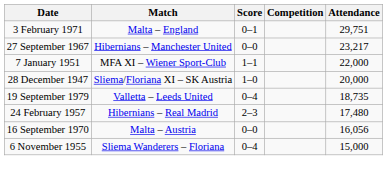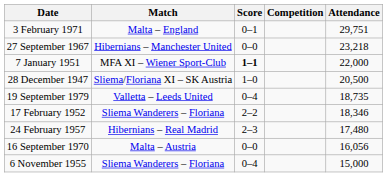 <table class="wikitable" style="text-align: center;">
 <tr>
 <th>Date</th>
 <th>Match</th>
 <th>Score</th>
 <th>Competition</th>
 <th>Attendance</th>
 </tr>
 <tr>
 <td>3 February 1971</td>
 <td><a href='#'>Malta</a> – <a href='#'>England</a></td>
 <td>0–1</td>
 <td></td>
 <td>29,751</td>
 </tr>
 <tr>
 <td>27 September 1967</td>
 <td><a href='#'>Hibernians</a> – <a href='#'>Manchester United</a></td>
 <td>0–0</td>
 <td></td>
-<td>23,217</td>
+<td>23,218</td>
 </tr>
 <tr>
 <td>7 January 1951</td>
 <td>MFA XI – <a href='#'>Wiener Sport-Club</a></td>
-<td>1–1</td>
+<td><strong>1–1</strong></td>
 <td></td>
 <td>22,000</td>
 </tr>
 <tr>
 <td>28 December 1947</td>
 <td><a href='#'>Sliema</a>/<a href='#'>Floriana</a> XI – SK Austria</td>
 <td>1–0</td>
 <td></td>
-<td>20,000</td>
+<td>20,500</td>
 </tr>
 <tr>
 <td>19 September 1979</td>
 <td><a href='#'>Valletta</a> – <a href='#'>Leeds United</a></td>
 <td>0–4</td>
 <td></td>
 <td>18,735</td>
+</tr>
+<tr>
+<td>17 February 1952</td>
+<td><a href='#'>Sliema Wanderers</a> – <a href='#'>Floriana</a></td>
+<td>2–2</td>
+<td></td>
+<td>18,346</td>
 </tr>
 <tr>
 <td>24 February 1957</td>
 <td><a href='#'>Hibernians</a> – <a href='#'>Real Madrid</a></td>
 <td>2–3</td>
 <td></td>
 <td>17,480</td>
 </tr>
 <tr>
 <td>16 September 1970</td>
 <td><a href='#'>Malta</a> – <a href='#'>Austria</a></td>
 <td>0–0</td>
 <td></td>
 <td>16,056</td>
 </tr>
 <tr>
 <td>6 November 1955</td>
 <td><a href='#'>Sliema Wanderers</a> – <a href='#'>Floriana</a></td>
 <td>0–4</td>
 <td></td>
 <td>15,000</td>
 </tr>
 </table>
